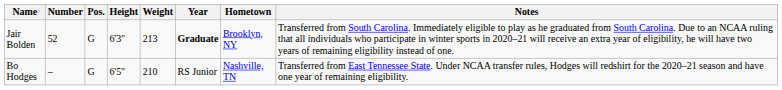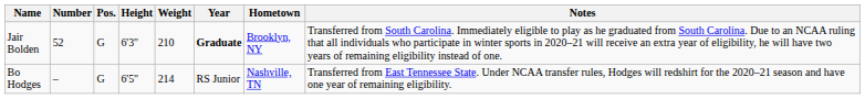 <table class="wikitable sortable" border="1">
 <tr>
 <th>Name</th>
 <th>Number</th>
 <th>Pos.</th>
 <th>Height</th>
 <th>Weight</th>
 <th>Year</th>
 <th>Hometown</th>
 <th class="unsortable">Notes</th>
 </tr>
 <tr>
 <td sortname>Jair Bolden</td>
 <td>52</td>
 <td>G</td>
 <td>6'3"</td>
-<td>213</td>
+<td>210</td>
 <td><strong>Graduate</strong></td>
 <td><a href='#'>Brooklyn, NY</a></td>
 <td>Transferred from <a href='#'>South Carolina</a>. Immediately eligible to play as he graduated from <a href='#'>South Carolina</a>. Due to an NCAA ruling that all individuals who participate in winter sports in 2020–21 will receive an extra year of eligibility, he will have two years of remaining eligibility instead of one.</td>
 </tr>
 <tr>
 <td sortname>Bo Hodges</td>
 <td>–</td>
 <td>G</td>
 <td>6'5"</td>
-<td>210</td>
+<td>214</td>
 <td>RS Junior</td>
 <td><a href='#'>Nashville, TN</a></td>
 <td>Transferred from <a href='#'>East Tennessee State</a>. Under NCAA transfer rules, Hodges will redshirt for the 2020–21 season and have one year of remaining eligibility.</td>
 </tr>
 </table>
